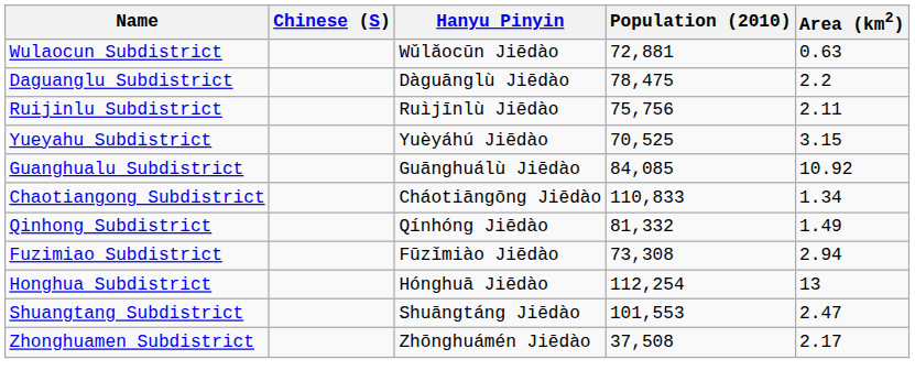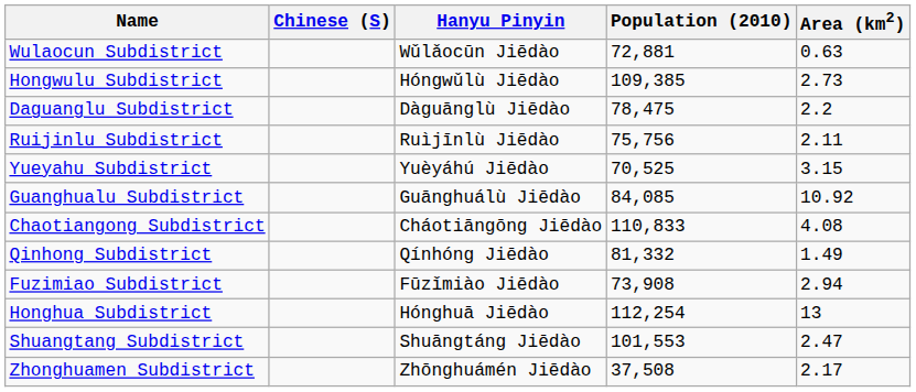 <table class="wikitable">
 <tr>
 <th>Name</th>
 <th><a href='#'>Chinese</a> (<a href='#'>S</a>)</th>
 <th><a href='#'>Hanyu Pinyin</a></th>
 <th>Population (2010)</th>
 <th>Area (km<sup>2</sup>)</th>
 </tr>
 <tr>
 <td><a href='#'>Wulaocun Subdistrict</a></td>
 <td></td>
 <td>Wǔlǎocūn Jiēdào</td>
 <td>72,881</td>
 <td>0.63</td>
+</tr>
+<tr>
+<td><a href='#'>Hongwulu Subdistrict</a></td>
+<td></td>
+<td>Hóngwǔlù Jiēdào</td>
+<td>109,385</td>
+<td>2.73</td>
 </tr>
 <tr>
 <td><a href='#'>Daguanglu Subdistrict</a></td>
 <td></td>
 <td>Dàguānglù Jiēdào</td>
 <td>78,475</td>
 <td>2.2</td>
 </tr>
 <tr>
 <td><a href='#'>Ruijinlu Subdistrict</a></td>
 <td></td>
 <td>Ruìjīnlù Jiēdào</td>
 <td>75,756</td>
 <td>2.11</td>
 </tr>
 <tr>
 <td><a href='#'>Yueyahu Subdistrict</a></td>
 <td></td>
 <td>Yuèyáhú Jiēdào</td>
 <td>70,525</td>
 <td>3.15</td>
 </tr>
 <tr>
 <td><a href='#'>Guanghualu Subdistrict</a></td>
 <td></td>
 <td>Guānghuálù Jiēdào</td>
 <td>84,085</td>
 <td>10.92</td>
 </tr>
 <tr>
 <td><a href='#'>Chaotiangong Subdistrict</a></td>
 <td></td>
 <td>Cháotiāngōng Jiēdào</td>
 <td>110,833</td>
-<td>1.34</td>
+<td>4.08</td>
 </tr>
 <tr>
 <td><a href='#'>Qinhong Subdistrict</a></td>
 <td></td>
 <td>Qínhóng Jiēdào</td>
 <td>81,332</td>
 <td>1.49</td>
 </tr>
 <tr>
 <td><a href='#'>Fuzimiao Subdistrict</a></td>
 <td></td>
 <td>Fūzǐmiào Jiēdào</td>
-<td>73,308</td>
+<td>73,908</td>
 <td>2.94</td>
 </tr>
 <tr>
 <td><a href='#'>Honghua Subdistrict</a></td>
 <td></td>
 <td>Hónghuā Jiēdào</td>
 <td>112,254</td>
 <td>13</td>
 </tr>
 <tr>
 <td><a href='#'>Shuangtang Subdistrict</a></td>
 <td></td>
 <td>Shuāngtáng Jiēdào</td>
 <td>101,553</td>
 <td>2.47</td>
 </tr>
 <tr>
 <td><a href='#'>Zhonghuamen Subdistrict</a></td>
 <td></td>
 <td>Zhōnghuámén Jiēdào</td>
 <td>37,508</td>
 <td>2.17</td>
 </tr>
 </table>
